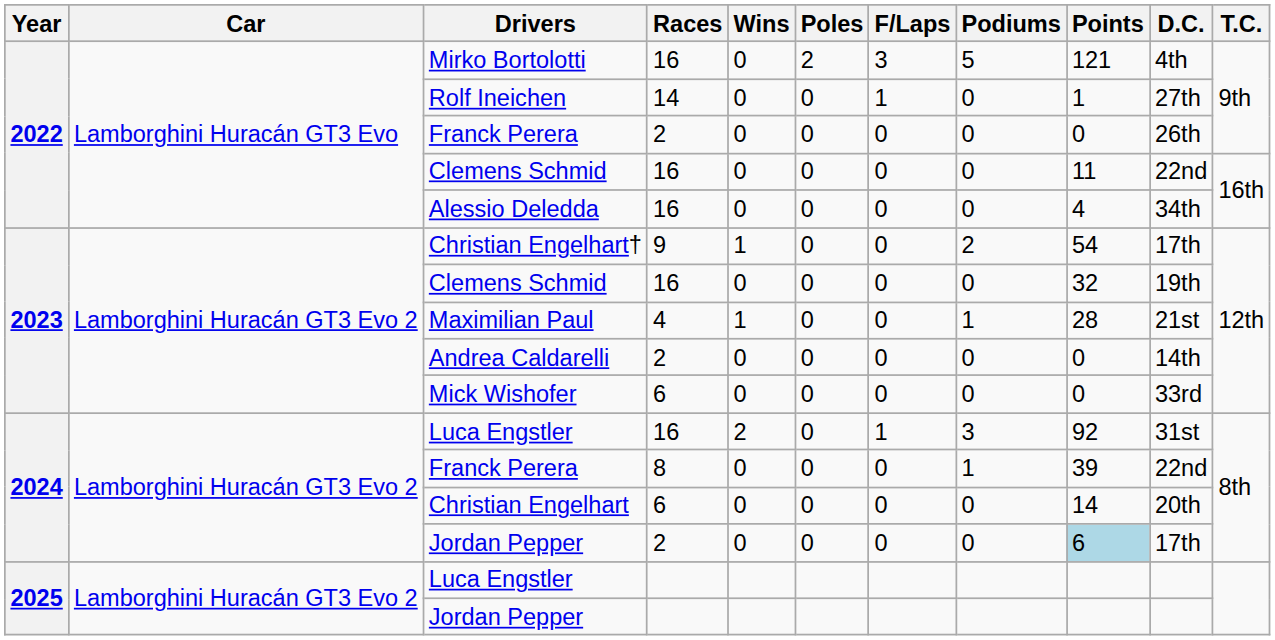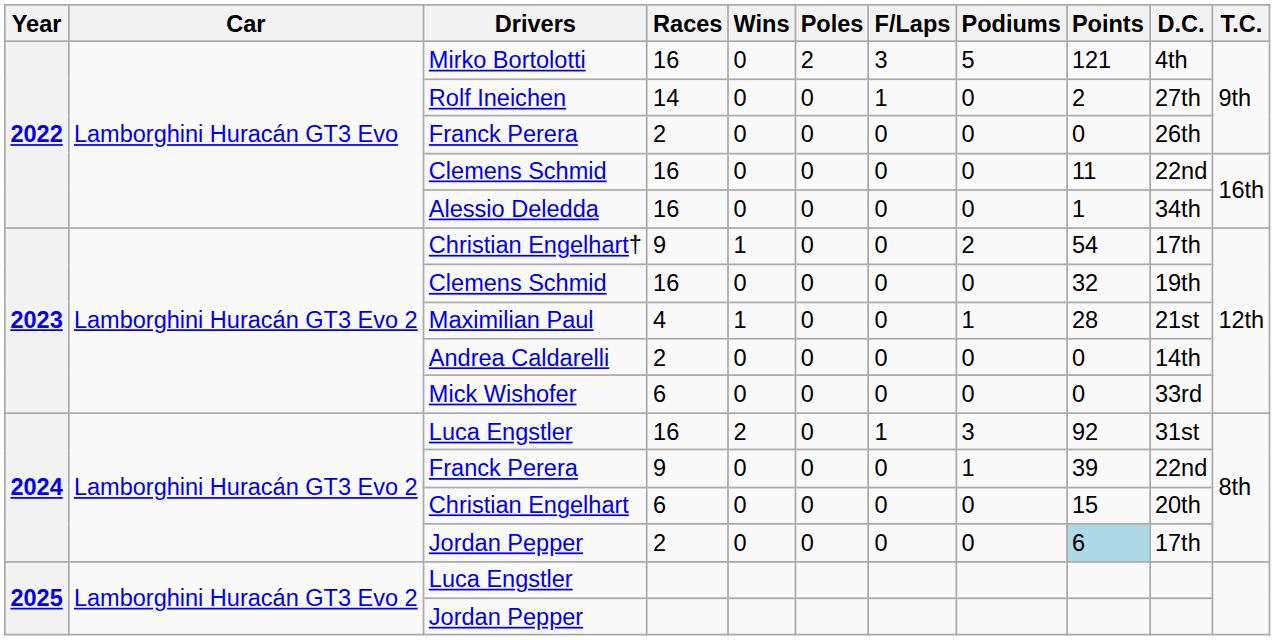 <table class="wikitable" style="font-size:85%">
 <tr valign="top">
 <th>Year</th>
 <th>Car</th>
 <th>Drivers</th>
 <th>Races</th>
 <th>Wins</th>
 <th>Poles</th>
 <th>F/Laps</th>
 <th>Podiums</th>
 <th>Points</th>
 <th>D.C.</th>
 <th>T.C.</th>
 </tr>
 <tr>
 <th rowspan="5"><a href='#'>2022</a></th>
 <td rowspan="5"><a href='#'>Lamborghini Huracán GT3 Evo</a></td>
 <td> <a href='#'>Mirko Bortolotti</a></td>
 <td>16</td>
 <td>0</td>
 <td>2</td>
 <td>3</td>
 <td>5</td>
 <td>121</td>
 <td>4th</td>
 <td rowspan="3">9th</td>
 </tr>
 <tr>
 <td> <a href='#'>Rolf Ineichen</a></td>
 <td>14</td>
 <td>0</td>
 <td>0</td>
 <td>1</td>
 <td>0</td>
-<td>1</td>
+<td>2</td>
 <td>27th</td>
 </tr>
 <tr>
 <td> <a href='#'>Franck Perera</a></td>
 <td>2</td>
 <td>0</td>
 <td>0</td>
 <td>0</td>
 <td>0</td>
 <td>0</td>
 <td>26th</td>
 </tr>
 <tr>
 <td> <a href='#'>Clemens Schmid</a></td>
 <td>16</td>
 <td>0</td>
 <td>0</td>
 <td>0</td>
 <td>0</td>
 <td>11</td>
 <td>22nd</td>
 <td rowspan="2">16th</td>
 </tr>
 <tr>
 <td> <a href='#'>Alessio Deledda</a></td>
 <td>16</td>
 <td>0</td>
 <td>0</td>
 <td>0</td>
 <td>0</td>
-<td>4</td>
+<td>1</td>
 <td>34th</td>
 </tr>
 <tr>
 <th rowspan="5"><a href='#'>2023</a></th>
 <td rowspan="5"><a href='#'>Lamborghini Huracán GT3 Evo 2</a></td>
 <td> <a href='#'>Christian Engelhart</a>†</td>
 <td>9</td>
 <td>1</td>
 <td>0</td>
 <td>0</td>
 <td>2</td>
 <td>54</td>
 <td>17th</td>
 <td rowspan="5">12th</td>
 </tr>
 <tr>
 <td> <a href='#'>Clemens Schmid</a></td>
 <td>16</td>
 <td>0</td>
 <td>0</td>
 <td>0</td>
 <td>0</td>
 <td>32</td>
 <td>19th</td>
 </tr>
 <tr>
 <td> <a href='#'>Maximilian Paul</a></td>
 <td>4</td>
 <td>1</td>
 <td>0</td>
 <td>0</td>
 <td>1</td>
 <td>28</td>
 <td>21st</td>
 </tr>
 <tr>
 <td> <a href='#'>Andrea Caldarelli</a></td>
 <td>2</td>
 <td>0</td>
 <td>0</td>
 <td>0</td>
 <td>0</td>
 <td>0</td>
 <td>14th</td>
 </tr>
 <tr>
 <td> <a href='#'>Mick Wishofer</a></td>
 <td>6</td>
 <td>0</td>
 <td>0</td>
 <td>0</td>
 <td>0</td>
 <td>0</td>
 <td>33rd</td>
 </tr>
 <tr>
 <th rowspan="4"><a href='#'>2024</a></th>
 <td rowspan="4"><a href='#'>Lamborghini Huracán GT3 Evo 2</a></td>
 <td> <a href='#'>Luca Engstler</a></td>
 <td>16</td>
 <td>2</td>
 <td>0</td>
 <td>1</td>
 <td>3</td>
 <td>92</td>
 <td>31st</td>
 <td rowspan="4">8th</td>
 </tr>
 <tr>
 <td> <a href='#'>Franck Perera</a></td>
-<td>8</td>
+<td>9</td>
 <td>0</td>
 <td>0</td>
 <td>0</td>
 <td>1</td>
 <td>39</td>
 <td>22nd</td>
 </tr>
 <tr>
 <td> <a href='#'>Christian Engelhart</a></td>
 <td>6</td>
 <td>0</td>
 <td>0</td>
 <td>0</td>
 <td>0</td>
-<td>14</td>
+<td>15</td>
 <td>20th</td>
 </tr>
 <tr>
 <td> <a href='#'>Jordan Pepper</a></td>
 <td>2</td>
 <td>0</td>
 <td>0</td>
 <td>0</td>
 <td>0</td>
 <td style="background: lightblue;">6</td>
 <td>17th</td>
 </tr>
 <tr>
 <th rowspan="2"><a href='#'>2025</a></th>
 <td rowspan="2"><a href='#'>Lamborghini Huracán GT3 Evo 2</a></td>
 <td> <a href='#'>Luca Engstler</a></td>
 <td></td>
 <td></td>
 <td></td>
 <td></td>
 <td></td>
 <td></td>
 <td></td>
 <td rowspan="2"></td>
 </tr>
 <tr>
 <td> <a href='#'>Jordan Pepper</a></td>
 <td></td>
 <td></td>
 <td></td>
 <td></td>
 <td></td>
 <td></td>
 <td></td>
 </tr>
 </table>
